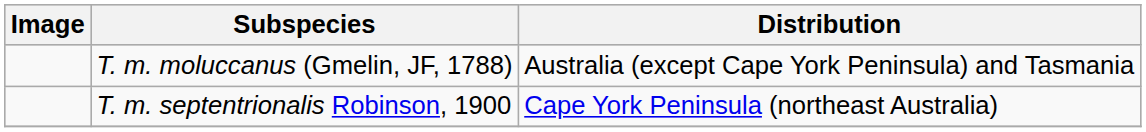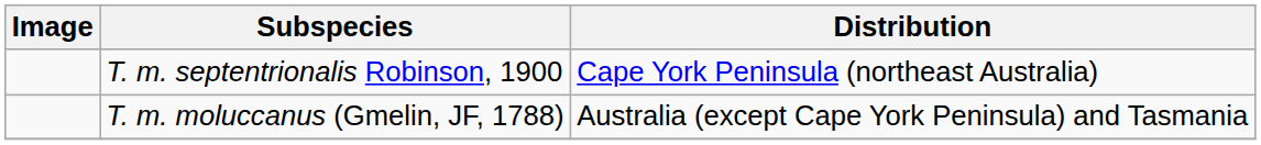 <table class="wikitable">
 <tr>
 <th>Image</th>
 <th>Subspecies</th>
 <th>Distribution</th>
 </tr>
 <tr>
 <td></td>
+<td><em>T. m. septentrionalis</em> <a href='#'>Robinson</a>, 1900</td>
+<td><a href='#'>Cape York Peninsula</a> (northeast Australia)</td>
+</tr>
+<tr>
+<td></td>
 <td><em>T. m. moluccanus</em> (Gmelin, JF, 1788)</td>
 <td>Australia (except Cape York Peninsula) and Tasmania</td>
 </tr>
 <tr>
-<td></td>
-<td><em>T. m. septentrionalis</em> <a href='#'>Robinson</a>, 1900</td>
-<td><a href='#'>Cape York Peninsula</a> (northeast Australia)</td>
-</tr>
-<tr>
 </tr>
 </table>
